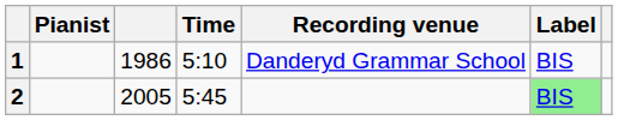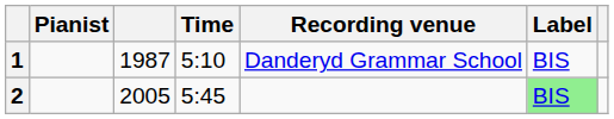 <table class="wikitable" style="margin-right:0; font-size:95%">
 <tr>
 <th scope="col"></th>
 <th scope="col">Pianist</th>
 <th scope="col"></th>
 <th scope="col">Time</th>
 <th scope="col">Recording venue</th>
 <th scope="col">Label</th>
 <th scope="col"class="unsortable"></th>
 </tr>
 <tr>
 <th scope="row">1</th>
 <td></td>
-<td>1986</td>
+<td>1987</td>
 <td>5:10</td>
 <td><a href='#'>Danderyd Grammar School</a></td>
 <td><a href='#'>BIS</a></td>
 <td></td>
 </tr>
 <tr>
 <th scope="row">2</th>
 <td></td>
 <td>2005</td>
 <td>5:45</td>
 <td></td>
 <td style="background: lightgreen;"><a href='#'>BIS</a></td>
 <td></td>
 </tr>
 </table>
